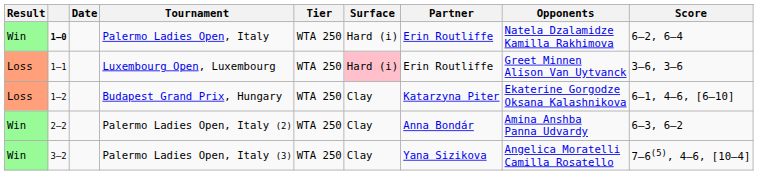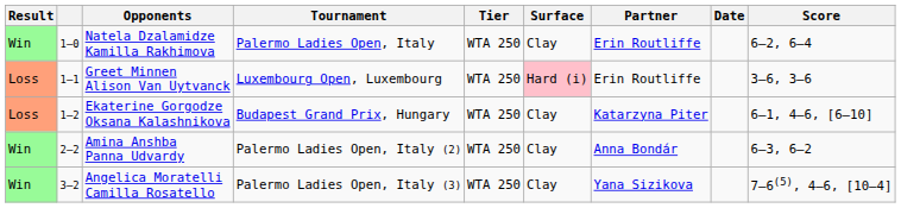 <table class="sortable wikitable">
 <tr>
 <th>Result</th>
 <th class="unsortable"></th>
-<th>Date</th>
+<th>Opponents</th>
 <th>Tournament</th>
 <th>Tier</th>
 <th>Surface</th>
 <th>Partner</th>
-<th>Opponents</th>
+<th>Date</th>
 <th class="unsortable">Score</th>
 </tr>
 <tr>
 <td bgcolor=98FB98>Win</td>
-<td><strong><small>1–0</small></strong></td>
-<td><a href='#'></a></td>
+<td><small>1–0</small></td>
+<td> <a href='#'>Natela Dzalamidze</a> <br>  <a href='#'>Kamilla Rakhimova</a></td>
 <td><a href='#'>Palermo Ladies Open</a>, Italy</td>
 <td>WTA 250</td>
-<td>Hard (i)</td>
+<td>Clay</td>
 <td> <a href='#'>Erin Routliffe</a></td>
-<td> <a href='#'>Natela Dzalamidze</a> <br>  <a href='#'>Kamilla Rakhimova</a></td>
+<td><a href='#'></a></td>
 <td>6–2, 6–4</td>
 </tr>
 <tr>
 <td bgcolor=FFA07A>Loss</td>
 <td><small>1–1</small></td>
-<td><a href='#'></a></td>
+<td> <a href='#'>Greet Minnen</a> <br>  <a href='#'>Alison Van Uytvanck</a></td>
 <td><a href='#'>Luxembourg Open</a>, Luxembourg</td>
 <td>WTA 250</td>
 <td style="background: pink;">Hard (i)</td>
 <td> Erin Routliffe</td>
-<td> <a href='#'>Greet Minnen</a> <br>  <a href='#'>Alison Van Uytvanck</a></td>
+<td><a href='#'></a></td>
 <td>3–6, 3–6</td>
 </tr>
 <tr>
 <td bgcolor=FFA07A>Loss</td>
 <td><small>1–2</small></td>
-<td><a href='#'></a></td>
+<td> <a href='#'>Ekaterine Gorgodze</a> <br>  <a href='#'>Oksana Kalashnikova</a></td>
 <td><a href='#'>Budapest Grand Prix</a>, Hungary</td>
 <td>WTA 250</td>
 <td>Clay</td>
 <td> <a href='#'>Katarzyna Piter</a></td>
-<td> <a href='#'>Ekaterine Gorgodze</a> <br>  <a href='#'>Oksana Kalashnikova</a></td>
+<td><a href='#'></a></td>
 <td>6–1, 4–6, [6–10]</td>
 </tr>
 <tr>
 <td bgcolor=98FB98>Win</td>
 <td><small>2–2</small></td>
-<td><a href='#'></a></td>
+<td> <a href='#'>Amina Anshba</a> <br>  <a href='#'>Panna Udvardy</a></td>
 <td>Palermo Ladies Open, Italy <small>(2)</small></td>
 <td>WTA 250</td>
 <td>Clay</td>
 <td> <a href='#'>Anna Bondár</a></td>
-<td> <a href='#'>Amina Anshba</a> <br>  <a href='#'>Panna Udvardy</a></td>
+<td><a href='#'></a></td>
 <td>6–3, 6–2</td>
 </tr>
 <tr>
 <td bgcolor=98FB98>Win</td>
 <td><small>3–2</small></td>
-<td><a href='#'></a></td>
+<td> <a href='#'>Angelica Moratelli</a> <br>  <a href='#'>Camilla Rosatello</a></td>
 <td>Palermo Ladies Open, Italy <small>(3)</small></td>
 <td>WTA 250</td>
 <td>Clay</td>
 <td> <a href='#'>Yana Sizikova</a></td>
-<td> <a href='#'>Angelica Moratelli</a> <br>  <a href='#'>Camilla Rosatello</a></td>
+<td><a href='#'></a></td>
 <td>7–6<sup>(5)</sup>, 4–6, [10–4]</td>
 </tr>
 </table>
